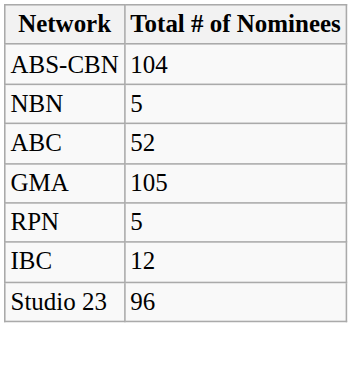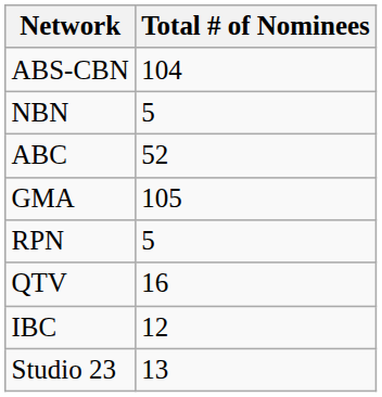 <table class="wikitable sortable">
 <tr>
 <th>Network</th>
 <th>Total # of Nominees</th>
 </tr>
 <tr>
 <td>ABS-CBN</td>
 <td>104</td>
 </tr>
 <tr>
 <td>NBN</td>
 <td>5</td>
 </tr>
 <tr>
 <td>ABC</td>
 <td>52</td>
 </tr>
 <tr>
 <td>GMA</td>
 <td>105</td>
 </tr>
 <tr>
 <td>RPN</td>
 <td>5</td>
 </tr>
 <tr>
+<td>QTV</td>
+<td>16</td>
+</tr>
+<tr>
 <td>IBC</td>
 <td>12</td>
 </tr>
 <tr>
 <td>Studio 23</td>
-<td>96</td>
+<td>13</td>
 </tr>
 </table>
